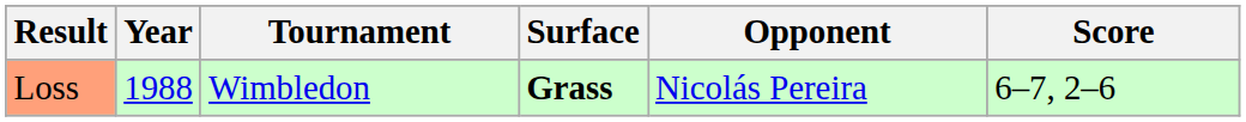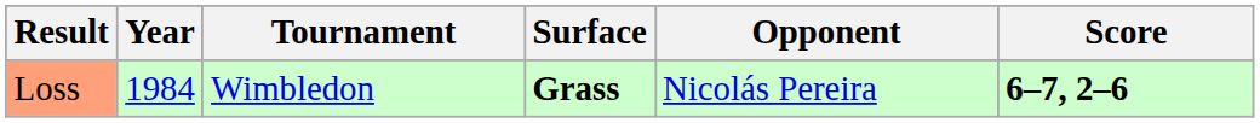 <table class="sortable wikitable">
 <tr>
 <th style="width:40px;">Result</th>
 <th style="width:30px;">Year</th>
 <th style="width:140px;">Tournament</th>
 <th style="width:50px;">Surface</th>
 <th style="width:150px;">Opponent</th>
 <th style="width:110px;" class="unsortable">Score</th>
 </tr>
 <tr style="background:#ccffcc;">
 <td style="background:#ffa07a;">Loss</td>
-<td><a href='#'>1988</a></td>
+<td><a href='#'>1984</a></td>
 <td><a href='#'>Wimbledon</a></td>
 <td><strong>Grass</strong></td>
 <td> <a href='#'>Nicolás Pereira</a></td>
-<td>6–7, 2–6</td>
+<td><strong>6–7, 2–6</strong></td>
 </tr>
 </table>
